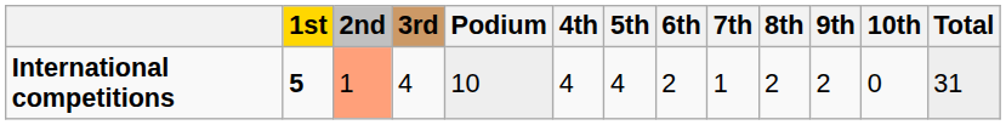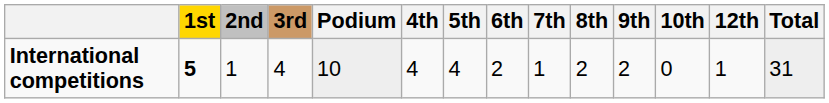 <table class="wikitable">
 <tr>
 <th></th>
 <th style="background: gold;">1st</th>
 <th style="background: silver;">2nd</th>
 <th style="background: #c96;">3rd</th>
 <th>Podium</th>
 <th>4th</th>
 <th>5th</th>
 <th>6th</th>
 <th>7th</th>
 <th>8th</th>
 <th>9th</th>
 <th>10th</th>
+<th>12th</th>
 <th>Total</th>
 </tr>
 <tr>
 <td><strong>International competitions</strong></td>
 <td><strong>5</strong></td>
-<td style="background: lightsalmon;">1</td>
+<td>1</td>
 <td>4</td>
 <td style="background: #EEEEEE;">10</td>
 <td>4</td>
 <td>4</td>
 <td>2</td>
 <td>1</td>
 <td>2</td>
 <td>2</td>
 <td>0</td>
+<td>1</td>
 <td style="background: #EEEEEE;">31</td>
 </tr>
 </table>
